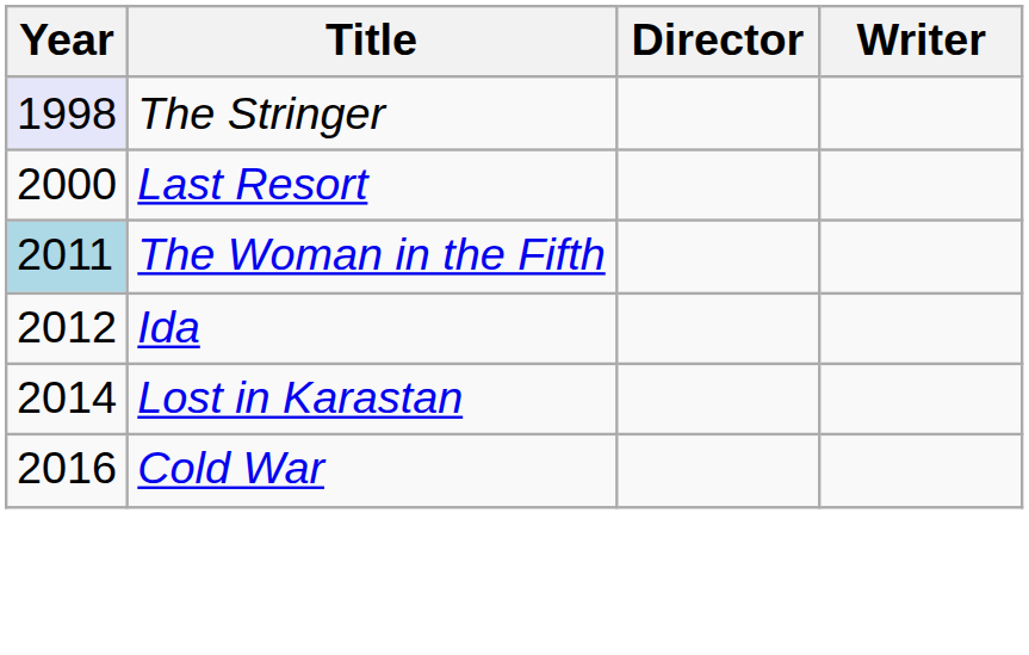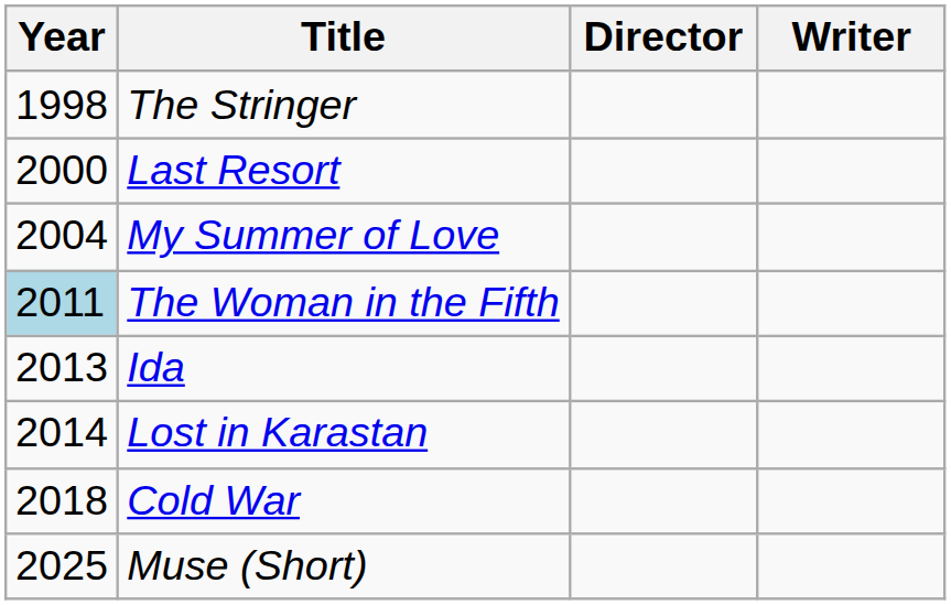 <table class="wikitable">
 <tr>
 <th>Year</th>
 <th>Title</th>
 <th width=65>Director</th>
 <th width=65>Writer</th>
 </tr>
 <tr>
-<td style="background: lavender;">1998</td>
+<td>1998</td>
 <td><em>The Stringer</em></td>
 <td></td>
 <td></td>
 </tr>
 <tr>
 <td>2000</td>
 <td><em><a href='#'>Last Resort</a></em></td>
 <td></td>
 <td></td>
 </tr>
 <tr>
+<td>2004</td>
+<td><em><a href='#'>My Summer of Love</a></em></td>
+<td></td>
+<td></td>
+</tr>
+<tr>
 <td style="background: lightblue;">2011</td>
 <td><em><a href='#'>The Woman in the Fifth</a></em></td>
 <td></td>
 <td></td>
 </tr>
 <tr>
-<td>2012</td>
+<td>2013</td>
 <td><em><a href='#'>Ida</a></em></td>
 <td></td>
 <td></td>
 </tr>
 <tr>
 <td>2014</td>
 <td><em><a href='#'>Lost in Karastan</a></em></td>
 <td></td>
 <td></td>
 </tr>
 <tr>
-<td>2016</td>
+<td>2018</td>
 <td><em><a href='#'>Cold War</a></em></td>
 <td></td>
 <td></td>
 </tr>
+<tr>
+<td>2025</td>
+<td><em>Muse (Short)</em></td>
+<td></td>
+<td></td>
+</tr>
 </table>
